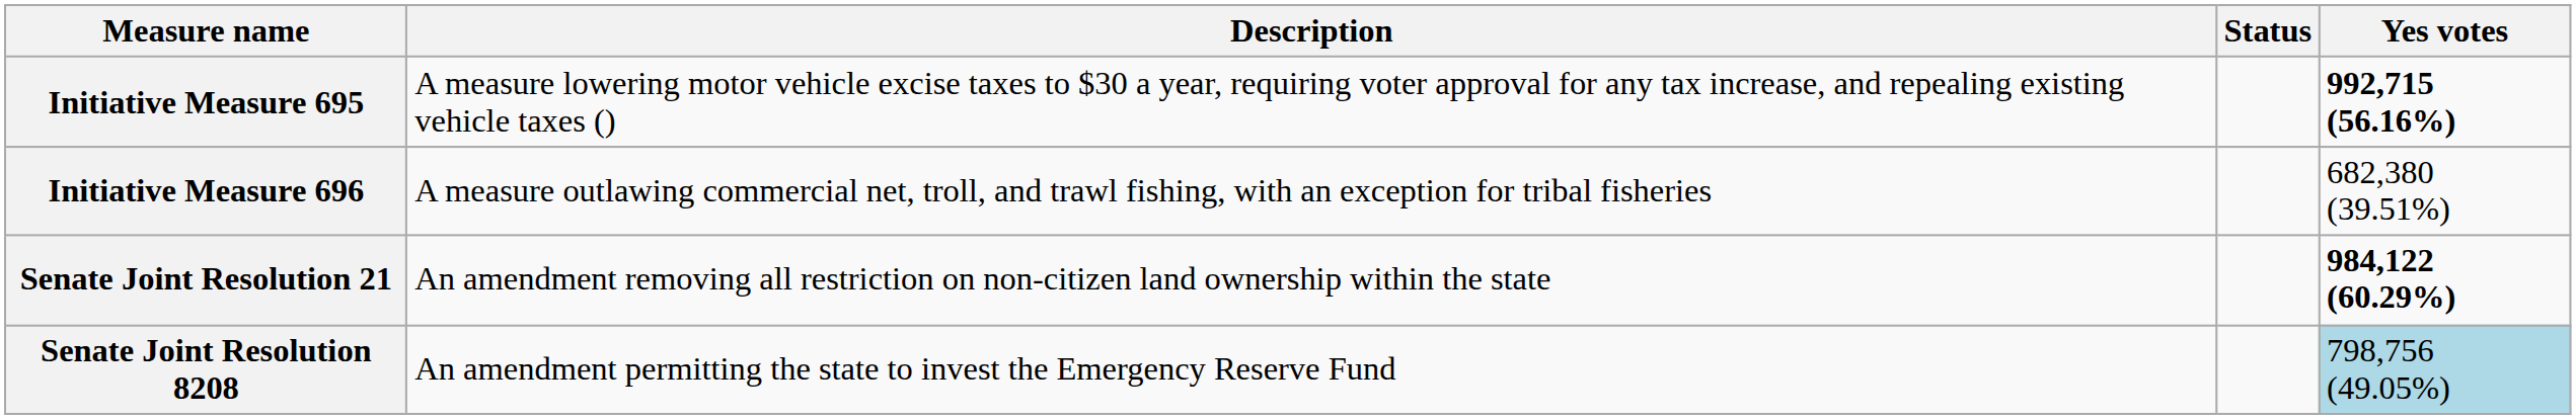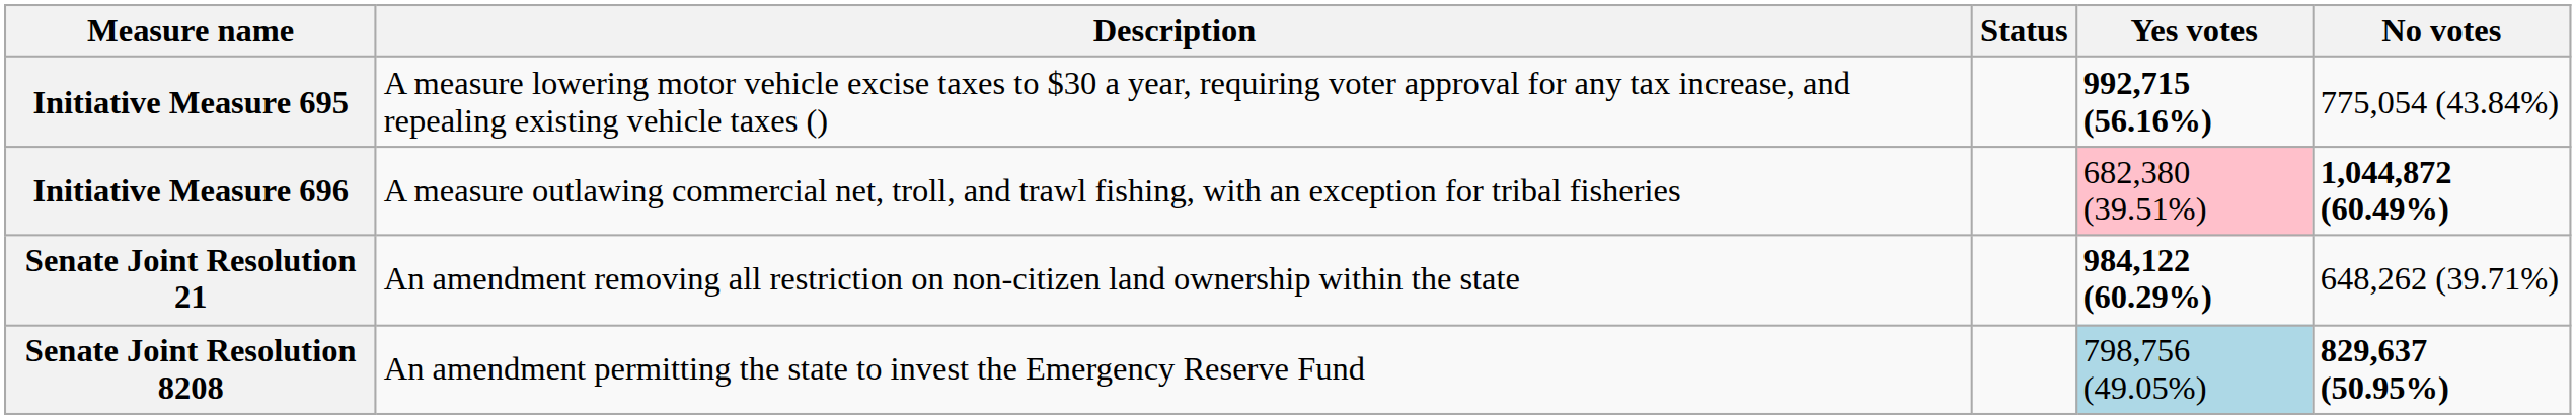 <table class="wikitable sortable plainrowheaders">
 <tr>
 <th scope=col>Measure name</th>
 <th scope=col class=unsortable>Description</th>
 <th scope=col>Status</th>
 <th scope=col>Yes votes</th>
+<th scope=col>No votes</th>
 </tr>
 <tr>
 <th scope=row>Initiative Measure 695</th>
 <td>A measure lowering motor vehicle excise taxes to $30 a year, requiring voter approval for any tax increase, and repealing existing vehicle taxes ()</td>
 <td></td>
 <td><strong>992,715 (56.16%)</strong></td>
+<td>775,054 (43.84%)</td>
 </tr>
 <tr>
 <th scope=row>Initiative Measure 696</th>
 <td>A measure outlawing commercial net, troll, and trawl fishing, with an exception for tribal fisheries</td>
 <td></td>
-<td>682,380 (39.51%)</td>
+<td style="background: pink;">682,380 (39.51%)</td>
+<td><strong>1,044,872 (60.49%)</strong></td>
 </tr>
 <tr>
 <th scope=row>Senate Joint Resolution 21</th>
 <td>An amendment removing all restriction on non-citizen land ownership within the state</td>
 <td></td>
 <td><strong>984,122 (60.29%)</strong></td>
+<td>648,262 (39.71%)</td>
 </tr>
 <tr>
 <th scope=row>Senate Joint Resolution 8208</th>
 <td>An amendment permitting the state to invest the Emergency Reserve Fund</td>
 <td></td>
 <td style="background: lightblue;">798,756 (49.05%)</td>
+<td><strong>829,637 (50.95%)</strong></td>
 </tr>
 </table>
